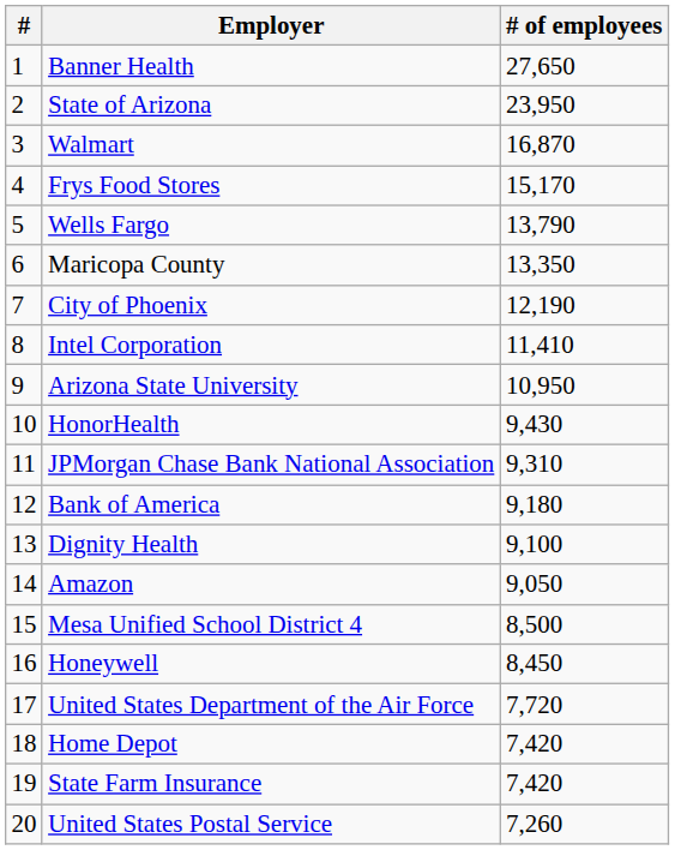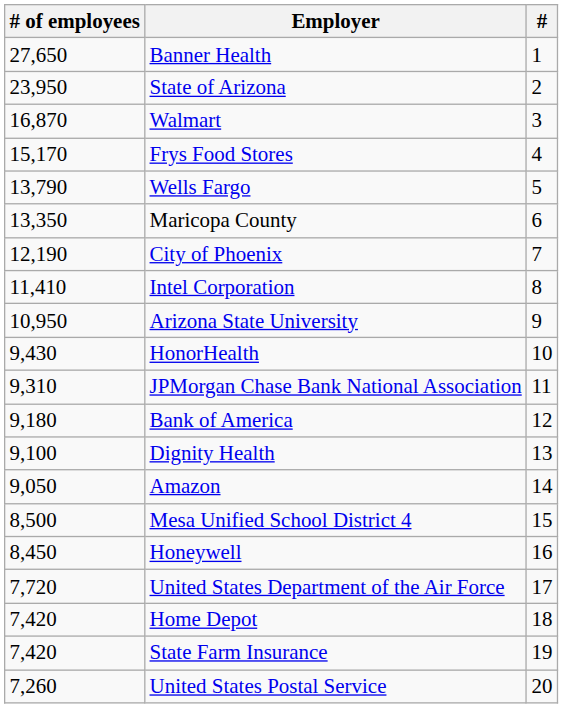 <table class="wikitable sortable">
 <tr>
+<th># of employees</th>
+<th>Employer</th>
 <th>#</th>
-<th>Employer</th>
-<th># of employees</th>
 </tr>
 <tr>
+<td>27,650</td>
+<td><a href='#'>Banner Health</a></td>
 <td>1</td>
-<td><a href='#'>Banner Health</a></td>
-<td>27,650</td>
 </tr>
 <tr>
+<td>23,950</td>
+<td><a href='#'>State of Arizona</a></td>
 <td>2</td>
-<td><a href='#'>State of Arizona</a></td>
-<td>23,950</td>
 </tr>
 <tr>
+<td>16,870</td>
+<td><a href='#'>Walmart</a></td>
 <td>3</td>
-<td><a href='#'>Walmart</a></td>
-<td>16,870</td>
 </tr>
 <tr>
+<td>15,170</td>
+<td><a href='#'>Frys Food Stores</a></td>
 <td>4</td>
-<td><a href='#'>Frys Food Stores</a></td>
-<td>15,170</td>
 </tr>
 <tr>
+<td>13,790</td>
+<td><a href='#'>Wells Fargo</a></td>
 <td>5</td>
-<td><a href='#'>Wells Fargo</a></td>
-<td>13,790</td>
 </tr>
 <tr>
+<td>13,350</td>
+<td>Maricopa County</td>
 <td>6</td>
-<td>Maricopa County</td>
-<td>13,350</td>
 </tr>
 <tr>
+<td>12,190</td>
+<td><a href='#'>City of Phoenix</a></td>
 <td>7</td>
-<td><a href='#'>City of Phoenix</a></td>
-<td>12,190</td>
 </tr>
 <tr>
+<td>11,410</td>
+<td><a href='#'>Intel Corporation</a></td>
 <td>8</td>
-<td><a href='#'>Intel Corporation</a></td>
-<td>11,410</td>
 </tr>
 <tr>
+<td>10,950</td>
+<td><a href='#'>Arizona State University</a></td>
 <td>9</td>
-<td><a href='#'>Arizona State University</a></td>
-<td>10,950</td>
 </tr>
 <tr>
+<td>9,430</td>
+<td><a href='#'>HonorHealth</a></td>
 <td>10</td>
-<td><a href='#'>HonorHealth</a></td>
-<td>9,430</td>
 </tr>
 <tr>
+<td>9,310</td>
+<td><a href='#'>JPMorgan Chase Bank National Association</a></td>
 <td>11</td>
-<td><a href='#'>JPMorgan Chase Bank National Association</a></td>
-<td>9,310</td>
 </tr>
 <tr>
+<td>9,180</td>
+<td><a href='#'>Bank of America</a></td>
 <td>12</td>
-<td><a href='#'>Bank of America</a></td>
-<td>9,180</td>
 </tr>
 <tr>
+<td>9,100</td>
+<td><a href='#'>Dignity Health</a></td>
 <td>13</td>
-<td><a href='#'>Dignity Health</a></td>
-<td>9,100</td>
 </tr>
 <tr>
+<td>9,050</td>
+<td><a href='#'>Amazon</a></td>
 <td>14</td>
-<td><a href='#'>Amazon</a></td>
-<td>9,050</td>
 </tr>
 <tr>
+<td>8,500</td>
+<td><a href='#'>Mesa Unified School District 4</a></td>
 <td>15</td>
-<td><a href='#'>Mesa Unified School District 4</a></td>
-<td>8,500</td>
 </tr>
 <tr>
+<td>8,450</td>
+<td><a href='#'>Honeywell</a></td>
 <td>16</td>
-<td><a href='#'>Honeywell</a></td>
-<td>8,450</td>
 </tr>
 <tr>
+<td>7,720</td>
+<td><a href='#'>United States Department of the Air Force</a></td>
 <td>17</td>
-<td><a href='#'>United States Department of the Air Force</a></td>
-<td>7,720</td>
 </tr>
 <tr>
+<td>7,420</td>
+<td><a href='#'>Home Depot</a></td>
 <td>18</td>
-<td><a href='#'>Home Depot</a></td>
-<td>7,420</td>
 </tr>
 <tr>
+<td>7,420</td>
+<td><a href='#'>State Farm Insurance</a></td>
 <td>19</td>
-<td><a href='#'>State Farm Insurance</a></td>
-<td>7,420</td>
 </tr>
 <tr>
+<td>7,260</td>
+<td><a href='#'>United States Postal Service</a></td>
 <td>20</td>
-<td><a href='#'>United States Postal Service</a></td>
-<td>7,260</td>
 </tr>
 </table>
